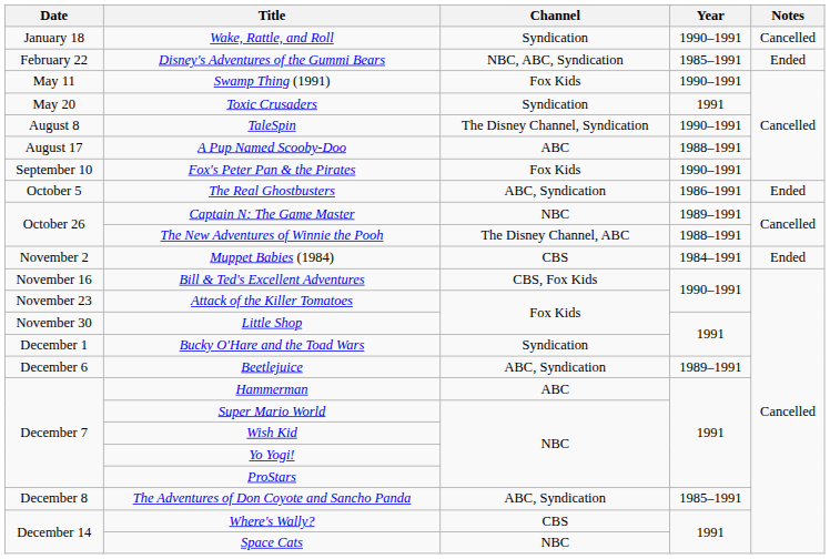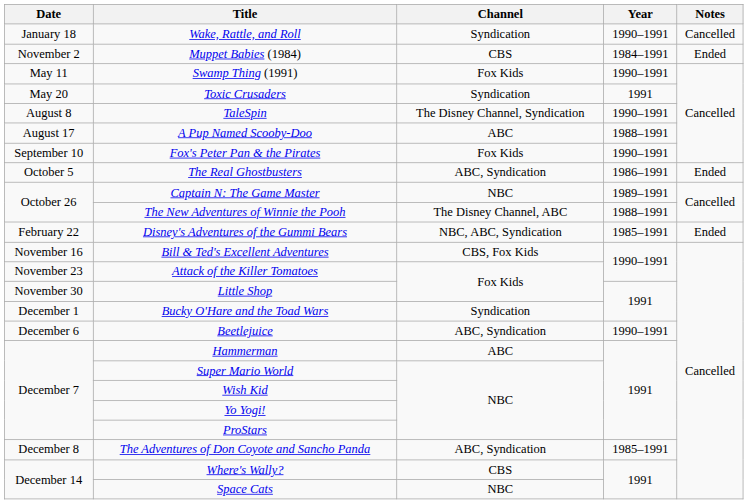 <table class="wikitable sortable" style="text-align: center" width="75%">
 <tr>
 <th scope="col">Date</th>
 <th scope="col">Title</th>
 <th scope="col">Channel</th>
 <th scope="col">Year</th>
 <th scope="col">Notes</th>
 </tr>
 <tr>
 <td>January 18</td>
 <td><em><a href='#'>Wake, Rattle, and Roll</a></em></td>
 <td>Syndication</td>
 <td>1990–1991</td>
 <td>Cancelled</td>
 </tr>
 <tr>
-<td>February 22</td>
-<td><em><a href='#'>Disney's Adventures of the Gummi Bears</a></em></td>
-<td>NBC, ABC, Syndication</td>
-<td>1985–1991</td>
+<td>November 2</td>
+<td><em><a href='#'>Muppet Babies</a></em> (1984)</td>
+<td>CBS</td>
+<td>1984–1991</td>
 <td>Ended</td>
 </tr>
 <tr>
 <td>May 11</td>
 <td><em><a href='#'>Swamp Thing</a></em> (1991)</td>
 <td>Fox Kids</td>
 <td>1990–1991</td>
 <td rowspan=5>Cancelled</td>
 </tr>
 <tr>
 <td>May 20</td>
 <td><em><a href='#'>Toxic Crusaders</a></em></td>
 <td>Syndication</td>
 <td>1991</td>
 </tr>
 <tr>
 <td>August 8</td>
 <td><em><a href='#'>TaleSpin</a></em></td>
 <td>The Disney Channel, Syndication</td>
 <td>1990–1991</td>
 </tr>
 <tr>
 <td>August 17</td>
 <td><em><a href='#'>A Pup Named Scooby-Doo</a></em></td>
 <td>ABC</td>
 <td>1988–1991</td>
 </tr>
 <tr>
 <td>September 10</td>
 <td><em><a href='#'>Fox's Peter Pan & the Pirates</a></em></td>
 <td>Fox Kids</td>
 <td>1990–1991</td>
 </tr>
 <tr>
 <td>October 5</td>
 <td><em><a href='#'>The Real Ghostbusters</a></em></td>
 <td>ABC, Syndication</td>
 <td>1986–1991</td>
 <td>Ended</td>
 </tr>
 <tr>
 <td rowspan=2>October 26</td>
 <td><em><a href='#'>Captain N: The Game Master</a></em></td>
 <td>NBC</td>
 <td>1989–1991</td>
 <td rowspan=2>Cancelled</td>
 </tr>
 <tr>
 <td><em><a href='#'>The New Adventures of Winnie the Pooh</a></em></td>
 <td>The Disney Channel, ABC</td>
 <td>1988–1991</td>
 </tr>
 <tr>
-<td>November 2</td>
-<td><em><a href='#'>Muppet Babies</a></em> (1984)</td>
-<td>CBS</td>
-<td>1984–1991</td>
+<td>February 22</td>
+<td><em><a href='#'>Disney's Adventures of the Gummi Bears</a></em></td>
+<td>NBC, ABC, Syndication</td>
+<td>1985–1991</td>
 <td>Ended</td>
 </tr>
 <tr>
 <td>November 16</td>
 <td><em><a href='#'>Bill & Ted's Excellent Adventures</a></em></td>
 <td>CBS, Fox Kids</td>
 <td rowspan=2>1990–1991</td>
 <td rowspan=14>Cancelled</td>
 </tr>
 <tr>
 <td>November 23</td>
 <td><em><a href='#'>Attack of the Killer Tomatoes</a></em></td>
 <td rowspan=2>Fox Kids</td>
 </tr>
 <tr>
 <td>November 30</td>
 <td><em><a href='#'>Little Shop</a></em></td>
 <td rowspan=2>1991</td>
 </tr>
 <tr>
 <td>December 1</td>
 <td><em><a href='#'>Bucky O'Hare and the Toad Wars</a></em></td>
 <td>Syndication</td>
 </tr>
 <tr>
 <td>December 6</td>
 <td><em><a href='#'>Beetlejuice</a></em></td>
 <td>ABC, Syndication</td>
-<td>1989–1991</td>
+<td>1990–1991</td>
 </tr>
 <tr>
 <td rowspan=5>December 7</td>
 <td><em><a href='#'>Hammerman</a></em></td>
 <td>ABC</td>
 <td rowspan=5>1991</td>
 </tr>
 <tr>
 <td><em><a href='#'>Super Mario World</a></em></td>
 <td rowspan=4>NBC</td>
 </tr>
 <tr>
 <td><em><a href='#'>Wish Kid</a></em></td>
 </tr>
 <tr>
 <td><em><a href='#'>Yo Yogi!</a></em></td>
 </tr>
 <tr>
 <td><em><a href='#'>ProStars</a></em></td>
 </tr>
 <tr>
 <td>December 8</td>
 <td><em><a href='#'>The Adventures of Don Coyote and Sancho Panda</a></em></td>
 <td>ABC, Syndication</td>
 <td>1985–1991</td>
 </tr>
 <tr>
 <td rowspan=2>December 14</td>
 <td><em><a href='#'>Where's Wally?</a></em></td>
 <td>CBS</td>
 <td rowspan=2>1991</td>
 </tr>
 <tr>
 <td><em><a href='#'>Space Cats</a></em></td>
 <td>NBC</td>
 </tr>
 </table>
